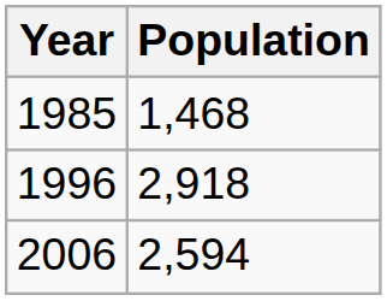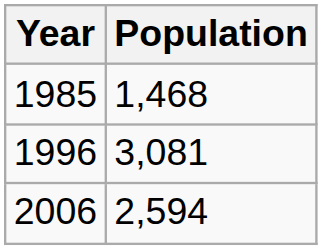 <table class="wikitable">
 <tr>
 <th>Year</th>
 <th>Population</th>
 </tr>
 <tr>
 <td>1985</td>
 <td>1,468</td>
 </tr>
 <tr>
 <td>1996</td>
-<td>2,918</td>
+<td>3,081</td>
 </tr>
 <tr>
 <td>2006</td>
 <td>2,594</td>
 </tr>
 </table>
